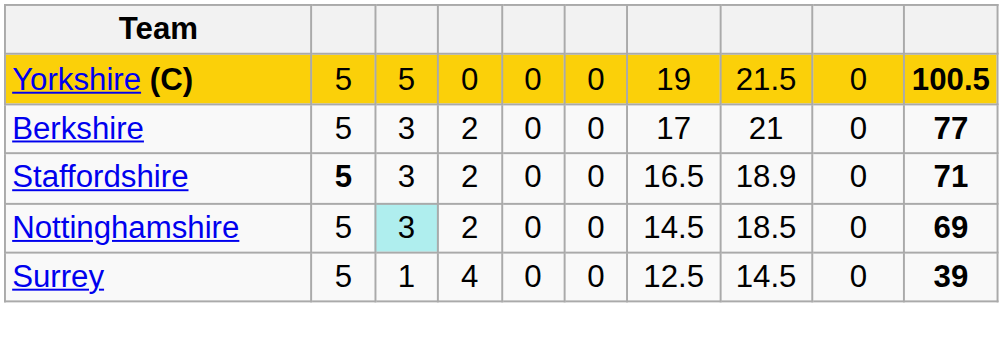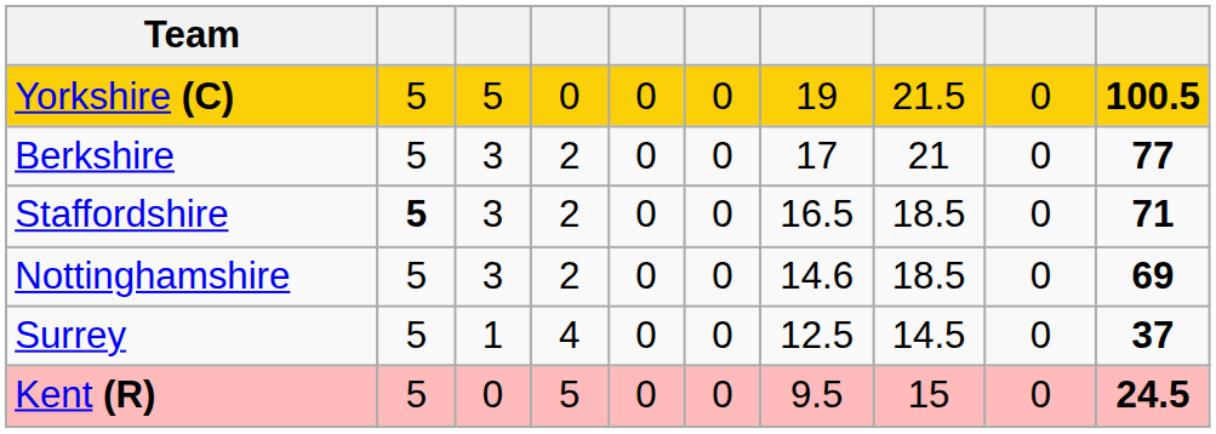 <table class="wikitable" style="text-align:center">
 <tr>
 <th width="150">Team</th>
 <th width="25"></th>
 <th width="25"></th>
 <th width="25"></th>
 <th width="25"></th>
 <th width="25"></th>
 <th width="40"></th>
 <th width="40"></th>
 <th width="40"></th>
 <th width="40"></th>
 </tr>
 <tr style="background:#fbd009">
 <td style="text-align:left"><a href='#'>Yorkshire</a>  <strong>(C)</strong></td>
 <td>5</td>
 <td>5</td>
 <td>0</td>
 <td>0</td>
 <td>0</td>
 <td>19</td>
 <td>21.5</td>
 <td>0</td>
 <td><strong>100.5</strong></td>
 </tr>
 <tr>
 <td style="text-align:left"><a href='#'>Berkshire</a></td>
 <td>5</td>
 <td>3</td>
 <td>2</td>
 <td>0</td>
 <td>0</td>
 <td>17</td>
 <td>21</td>
 <td>0</td>
 <td><strong>77</strong></td>
 </tr>
 <tr>
 <td style="text-align:left"><a href='#'>Staffordshire</a></td>
 <td><strong>5</strong></td>
 <td>3</td>
 <td>2</td>
 <td>0</td>
 <td>0</td>
 <td>16.5</td>
-<td>18.9</td>
+<td>18.5</td>
 <td>0</td>
 <td><strong>71</strong></td>
 </tr>
 <tr>
 <td style="text-align:left"><a href='#'>Nottinghamshire</a></td>
 <td>5</td>
-<td style="background: paleturquoise;">3</td>
+<td>3</td>
 <td>2</td>
 <td>0</td>
 <td>0</td>
-<td>14.5</td>
+<td>14.6</td>
 <td>18.5</td>
 <td>0</td>
 <td><strong>69</strong></td>
 </tr>
 <tr>
 <td style="text-align:left"><a href='#'>Surrey</a></td>
 <td>5</td>
 <td>1</td>
 <td>4</td>
 <td>0</td>
 <td>0</td>
 <td>12.5</td>
 <td>14.5</td>
 <td>0</td>
-<td><strong>39</strong></td>
+<td><strong>37</strong></td>
+</tr>
+<tr style="background:#FFBBBB">
+<td style="text-align:left"><a href='#'>Kent</a> <strong>(R)</strong></td>
+<td>5</td>
+<td>0</td>
+<td>5</td>
+<td>0</td>
+<td>0</td>
+<td>9.5</td>
+<td>15</td>
+<td>0</td>
+<td><strong>24.5</strong></td>
 </tr>
 </table>
